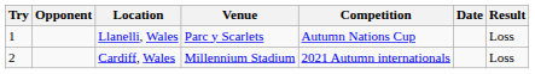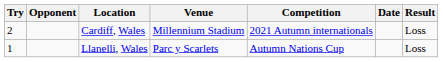 <table class="wikitable sortable">
 <tr>
 <th>Try</th>
 <th>Opponent</th>
 <th>Location</th>
 <th>Venue</th>
 <th>Competition</th>
 <th>Date</th>
 <th>Result</th>
 </tr>
 <tr>
+<td>2</td>
+<td></td>
+<td><a href='#'>Cardiff</a>, <a href='#'>Wales</a></td>
+<td><a href='#'>Millennium Stadium</a></td>
+<td><a href='#'>2021 Autumn internationals</a></td>
+<td></td>
+<td>Loss</td>
+</tr>
+<tr>
 <td>1</td>
 <td></td>
 <td><a href='#'>Llanelli</a>, <a href='#'>Wales</a></td>
 <td><a href='#'>Parc y Scarlets</a></td>
 <td><a href='#'>Autumn Nations Cup</a></td>
 <td></td>
 <td>Loss</td>
 </tr>
-<tr>
-<td>2</td>
-<td></td>
-<td><a href='#'>Cardiff</a>, <a href='#'>Wales</a></td>
-<td><a href='#'>Millennium Stadium</a></td>
-<td><a href='#'>2021 Autumn internationals</a></td>
-<td></td>
-<td>Loss</td>
-</tr>
 </table>
